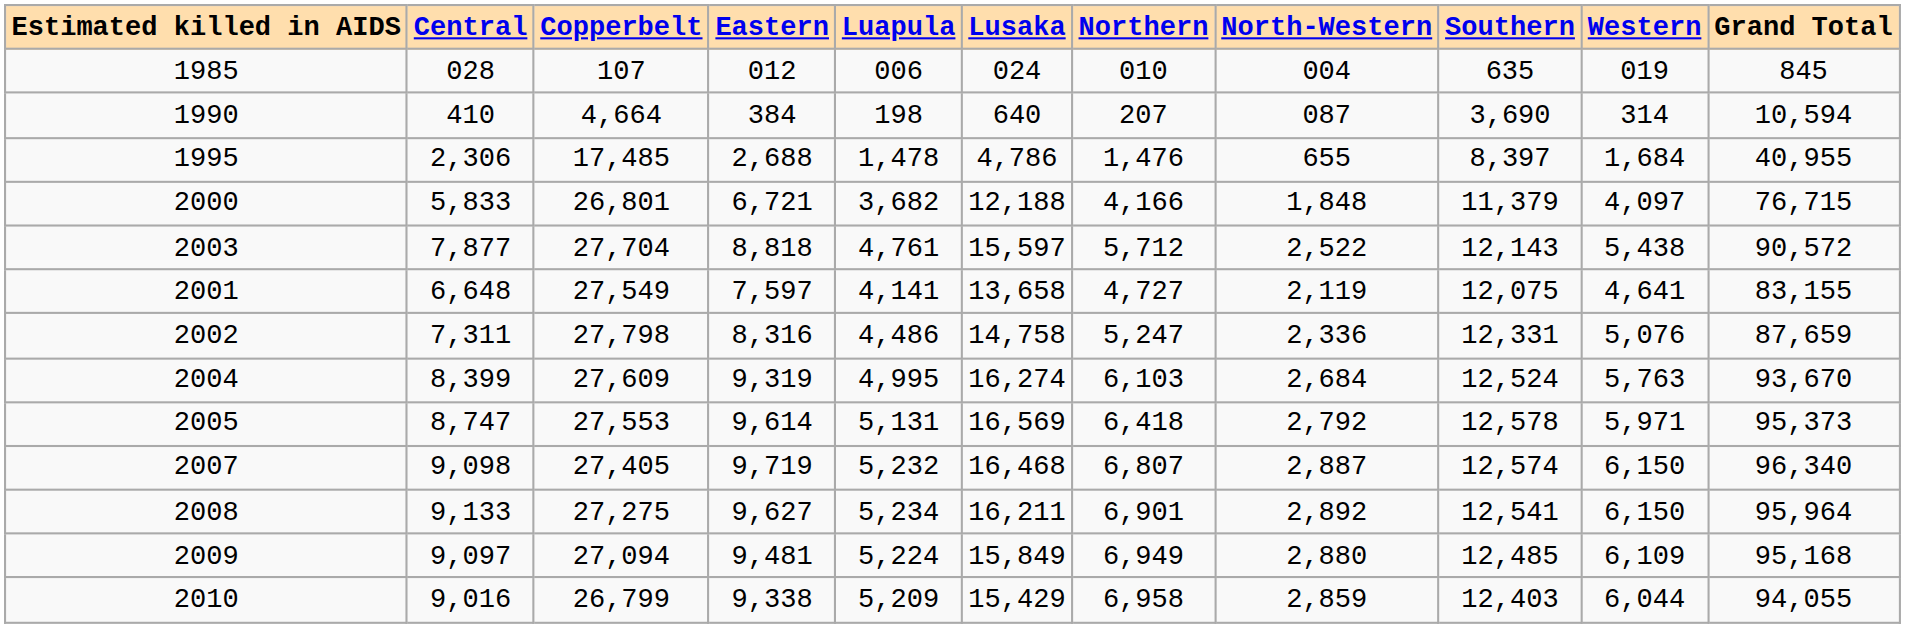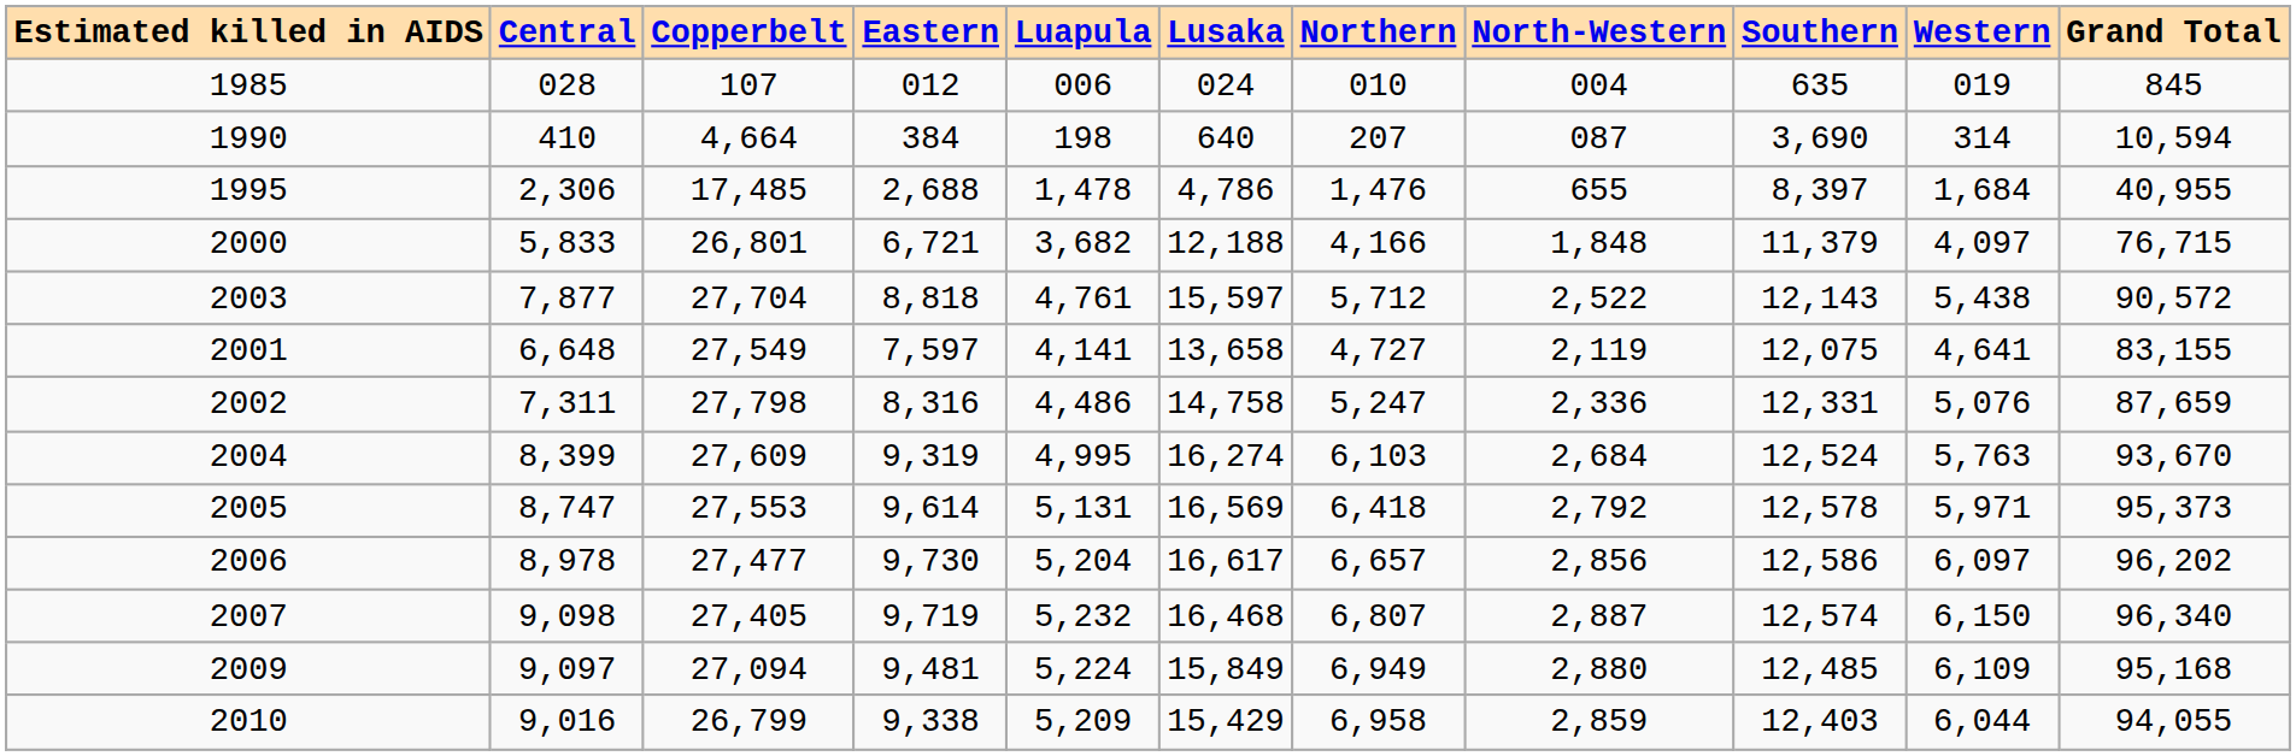 <table class="wikitable sortable collapsible" style="text-align: center;">
 <tr>
 <th style="background:navajowhite;">Estimated killed in AIDS</th>
 <th style="background:navajowhite;"><a href='#'>Central</a></th>
 <th style="background:navajowhite;"><a href='#'>Copperbelt</a></th>
 <th style="background:navajowhite;"><a href='#'>Eastern</a></th>
 <th style="background:navajowhite;"><a href='#'>Luapula</a></th>
 <th style="background:navajowhite;"><a href='#'>Lusaka</a></th>
 <th style="background:navajowhite;"><a href='#'>Northern</a></th>
 <th style="background:navajowhite;"><a href='#'>North-Western</a></th>
 <th style="background:navajowhite;"><a href='#'>Southern</a></th>
 <th style="background:navajowhite;"><a href='#'>Western</a></th>
 <th style="background:navajowhite;">Grand Total</th>
 </tr>
 <tr>
 <td>1985</td>
 <td>028</td>
 <td>107</td>
 <td>012</td>
 <td>006</td>
 <td>024</td>
 <td>010</td>
 <td>004</td>
 <td>635</td>
 <td>019</td>
 <td>845</td>
 </tr>
 <tr>
 <td>1990</td>
 <td>410</td>
 <td>4,664</td>
 <td>384</td>
 <td>198</td>
 <td>640</td>
 <td>207</td>
 <td>087</td>
 <td>3,690</td>
 <td>314</td>
 <td>10,594</td>
 </tr>
 <tr>
 <td>1995</td>
 <td>2,306</td>
 <td>17,485</td>
 <td>2,688</td>
 <td>1,478</td>
 <td>4,786</td>
 <td>1,476</td>
 <td>655</td>
 <td>8,397</td>
 <td>1,684</td>
 <td>40,955</td>
 </tr>
 <tr>
 <td>2000</td>
 <td>5,833</td>
 <td>26,801</td>
 <td>6,721</td>
 <td>3,682</td>
 <td>12,188</td>
 <td>4,166</td>
 <td>1,848</td>
 <td>11,379</td>
 <td>4,097</td>
 <td>76,715</td>
 </tr>
 <tr>
 <td>2003</td>
 <td>7,877</td>
 <td>27,704</td>
 <td>8,818</td>
 <td>4,761</td>
 <td>15,597</td>
 <td>5,712</td>
 <td>2,522</td>
 <td>12,143</td>
 <td>5,438</td>
 <td>90,572</td>
 </tr>
 <tr>
 <td>2001</td>
 <td>6,648</td>
 <td>27,549</td>
 <td>7,597</td>
 <td>4,141</td>
 <td>13,658</td>
 <td>4,727</td>
 <td>2,119</td>
 <td>12,075</td>
 <td>4,641</td>
 <td>83,155</td>
 </tr>
 <tr>
 <td>2002</td>
 <td>7,311</td>
 <td>27,798</td>
 <td>8,316</td>
 <td>4,486</td>
 <td>14,758</td>
 <td>5,247</td>
 <td>2,336</td>
 <td>12,331</td>
 <td>5,076</td>
 <td>87,659</td>
 </tr>
 <tr>
 <td>2004</td>
 <td>8,399</td>
 <td>27,609</td>
 <td>9,319</td>
 <td>4,995</td>
 <td>16,274</td>
 <td>6,103</td>
 <td>2,684</td>
 <td>12,524</td>
 <td>5,763</td>
 <td>93,670</td>
 </tr>
 <tr>
 <td>2005</td>
 <td>8,747</td>
 <td>27,553</td>
 <td>9,614</td>
 <td>5,131</td>
 <td>16,569</td>
 <td>6,418</td>
 <td>2,792</td>
 <td>12,578</td>
 <td>5,971</td>
 <td>95,373</td>
 </tr>
 <tr>
+<td>2006</td>
+<td>8,978</td>
+<td>27,477</td>
+<td>9,730</td>
+<td>5,204</td>
+<td>16,617</td>
+<td>6,657</td>
+<td>2,856</td>
+<td>12,586</td>
+<td>6,097</td>
+<td>96,202</td>
+</tr>
+<tr>
 <td>2007</td>
 <td>9,098</td>
 <td>27,405</td>
 <td>9,719</td>
 <td>5,232</td>
 <td>16,468</td>
 <td>6,807</td>
 <td>2,887</td>
 <td>12,574</td>
 <td>6,150</td>
 <td>96,340</td>
-</tr>
-<tr>
-<td>2008</td>
-<td>9,133</td>
-<td>27,275</td>
-<td>9,627</td>
-<td>5,234</td>
-<td>16,211</td>
-<td>6,901</td>
-<td>2,892</td>
-<td>12,541</td>
-<td>6,150</td>
-<td>95,964</td>
 </tr>
 <tr>
 <td>2009</td>
 <td>9,097</td>
 <td>27,094</td>
 <td>9,481</td>
 <td>5,224</td>
 <td>15,849</td>
 <td>6,949</td>
 <td>2,880</td>
 <td>12,485</td>
 <td>6,109</td>
 <td>95,168</td>
 </tr>
 <tr>
 <td>2010</td>
 <td>9,016</td>
 <td>26,799</td>
 <td>9,338</td>
 <td>5,209</td>
 <td>15,429</td>
 <td>6,958</td>
 <td>2,859</td>
 <td>12,403</td>
 <td>6,044</td>
 <td>94,055</td>
 </tr>
 </table>
